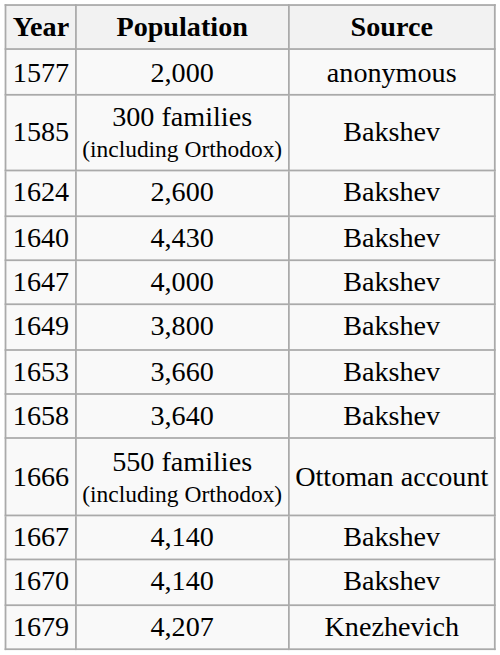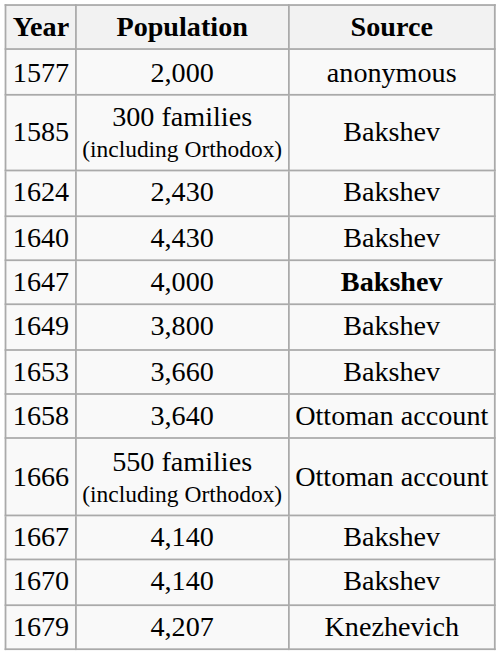 <table class="wikitable" align="right">
 <tr>
 <th>Year</th>
 <th>Population</th>
 <th>Source</th>
 </tr>
 <tr>
 <td align="center">1577</td>
 <td align="center">2,000</td>
 <td align="center">anonymous</td>
 </tr>
 <tr>
 <td align="center">1585</td>
 <td align="center">300 families<br><small>(including Orthodox)</small></td>
 <td align="center">Bakshev</td>
 </tr>
 <tr>
 <td align="center">1624</td>
-<td align="center">2,600</td>
+<td align="center">2,430</td>
 <td align="center">Bakshev</td>
 </tr>
 <tr>
 <td align="center">1640</td>
 <td align="center">4,430</td>
 <td align="center">Bakshev</td>
 </tr>
 <tr>
 <td align="center">1647</td>
 <td align="center">4,000</td>
-<td align="center">Bakshev</td>
+<td align="center"><strong>Bakshev</strong></td>
 </tr>
 <tr>
 <td align="center">1649</td>
 <td align="center">3,800</td>
 <td align="center">Bakshev</td>
 </tr>
 <tr>
 <td align="center">1653</td>
 <td align="center">3,660</td>
 <td align="center">Bakshev</td>
 </tr>
 <tr>
 <td align="center">1658</td>
 <td align="center">3,640</td>
-<td align="center">Bakshev</td>
+<td align="center">Ottoman account</td>
 </tr>
 <tr>
 <td align="center">1666</td>
 <td align="center">550 families<br><small>(including Orthodox)</small></td>
 <td align="center">Ottoman account</td>
 </tr>
 <tr>
 <td align="center">1667</td>
 <td align="center">4,140</td>
 <td align="center">Bakshev</td>
 </tr>
 <tr>
 <td align="center">1670</td>
 <td align="center">4,140</td>
 <td align="center">Bakshev</td>
 </tr>
 <tr>
 <td align="center">1679</td>
 <td align="center">4,207</td>
 <td align="center">Knezhevich</td>
 </tr>
 </table>
